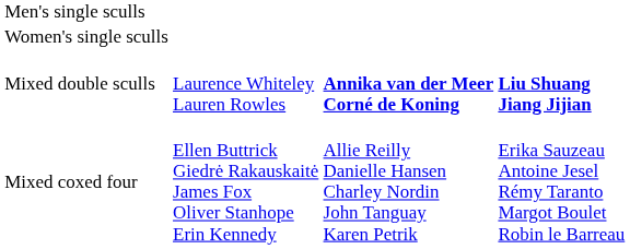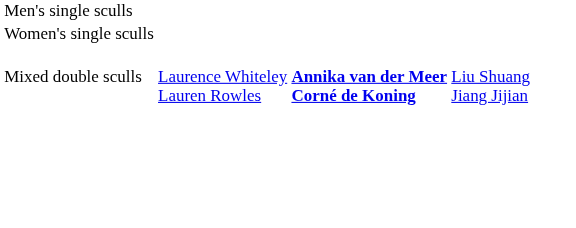 <table>
 <tr>
 <td>Men's single sculls<br></td>
 <td></td>
 <td></td>
 <td></td>
 </tr>
 <tr>
 <td nowrap>Women's single sculls<br></td>
 <td></td>
 <td></td>
 <td></td>
 </tr>
 <tr>
 <td>Mixed double sculls<br></td>
 <td><br><a href='#'>Laurence Whiteley</a><br><a href='#'>Lauren Rowles</a></td>
 <td nowrap><strong><br><a href='#'>Annika van der Meer</a><br><a href='#'>Corné de Koning</a></strong></td>
-<td><strong><br><a href='#'>Liu Shuang</a><br><a href='#'>Jiang Jijian</a></strong></td>
-</tr>
-<tr>
-<td>Mixed coxed four<br></td>
-<td nowrap><br><a href='#'>Ellen Buttrick</a><br><a href='#'>Giedrė Rakauskaitė</a><br><a href='#'>James Fox</a><br><a href='#'>Oliver Stanhope</a><br><a href='#'>Erin Kennedy</a></td>
-<td><br><a href='#'>Allie Reilly</a><br><a href='#'>Danielle Hansen</a><br><a href='#'>Charley Nordin</a><br><a href='#'>John Tanguay</a><br><a href='#'>Karen Petrik</a></td>
-<td nowrap><br><a href='#'>Erika Sauzeau</a><br><a href='#'>Antoine Jesel</a><br><a href='#'>Rémy Taranto</a><br><a href='#'>Margot Boulet</a><br><a href='#'>Robin le Barreau</a></td>
+<td><br><a href='#'>Liu Shuang</a><br><a href='#'>Jiang Jijian</a></td>
 </tr>
 </table>
